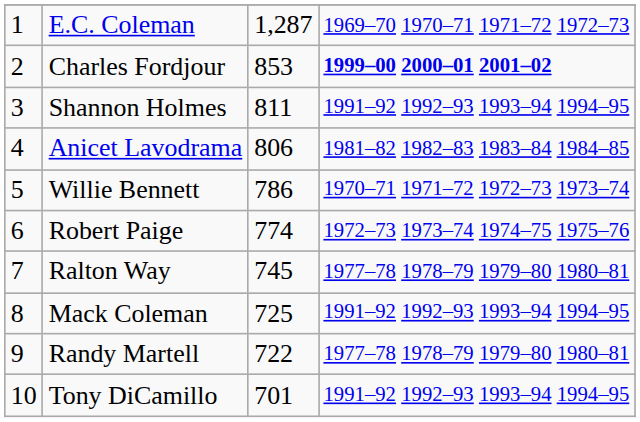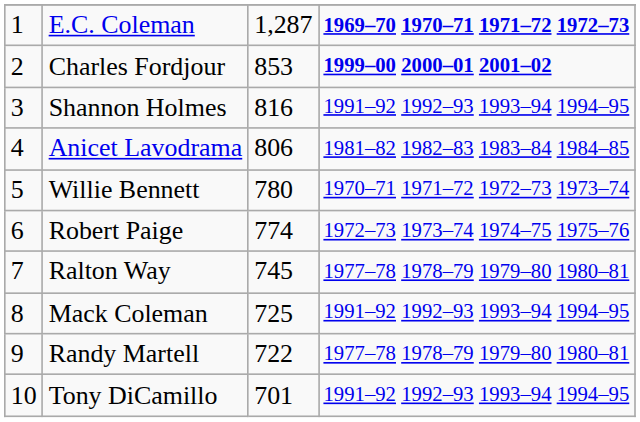 <table class="wikitable">
 <tr>
 </tr>
 <tr>
 <td>1</td>
 <td><a href='#'>E.C. Coleman</a></td>
 <td>1,287</td>
-<td style="font-size:80%;"><a href='#'>1969–70</a> <a href='#'>1970–71</a> <a href='#'>1971–72</a> <a href='#'>1972–73</a></td>
+<td style="font-size:80%;"><strong><a href='#'>1969–70</a> <a href='#'>1970–71</a> <a href='#'>1971–72</a> <a href='#'>1972–73</a></strong></td>
 </tr>
 <tr>
 <td>2</td>
 <td>Charles Fordjour</td>
 <td>853</td>
 <td style="font-size:80%;"><strong><a href='#'>1999–00</a> <a href='#'>2000–01</a> <a href='#'>2001–02</a></strong></td>
 </tr>
 <tr>
 <td>3</td>
 <td>Shannon Holmes</td>
-<td>811</td>
+<td>816</td>
 <td style="font-size:80%;"><a href='#'>1991–92</a> <a href='#'>1992–93</a> <a href='#'>1993–94</a> <a href='#'>1994–95</a></td>
 </tr>
 <tr>
 <td>4</td>
 <td><a href='#'>Anicet Lavodrama</a></td>
 <td>806</td>
 <td style="font-size:80%;"><a href='#'>1981–82</a> <a href='#'>1982–83</a> <a href='#'>1983–84</a> <a href='#'>1984–85</a></td>
 </tr>
 <tr>
 <td>5</td>
 <td>Willie Bennett</td>
-<td>786</td>
+<td>780</td>
 <td style="font-size:80%;"><a href='#'>1970–71</a> <a href='#'>1971–72</a> <a href='#'>1972–73</a> <a href='#'>1973–74</a></td>
 </tr>
 <tr>
 <td>6</td>
 <td>Robert Paige</td>
 <td>774</td>
 <td style="font-size:80%;"><a href='#'>1972–73</a> <a href='#'>1973–74</a> <a href='#'>1974–75</a> <a href='#'>1975–76</a></td>
 </tr>
 <tr>
 <td>7</td>
 <td>Ralton Way</td>
 <td>745</td>
 <td style="font-size:80%;"><a href='#'>1977–78</a> <a href='#'>1978–79</a> <a href='#'>1979–80</a> <a href='#'>1980–81</a></td>
 </tr>
 <tr>
 <td>8</td>
 <td>Mack Coleman</td>
 <td>725</td>
 <td style="font-size:80%;"><a href='#'>1991–92</a> <a href='#'>1992–93</a> <a href='#'>1993–94</a> <a href='#'>1994–95</a></td>
 </tr>
 <tr>
 <td>9</td>
 <td>Randy Martell</td>
 <td>722</td>
 <td style="font-size:80%;"><a href='#'>1977–78</a> <a href='#'>1978–79</a> <a href='#'>1979–80</a> <a href='#'>1980–81</a></td>
 </tr>
 <tr>
 <td>10</td>
 <td>Tony DiCamillo</td>
 <td>701</td>
 <td style="font-size:80%;"><a href='#'>1991–92</a> <a href='#'>1992–93</a> <a href='#'>1993–94</a> <a href='#'>1994–95</a></td>
 </tr>
 </table>
